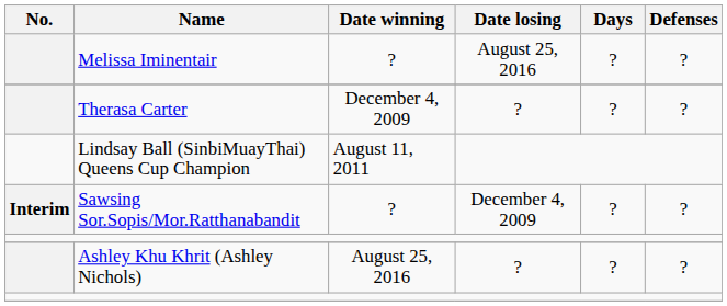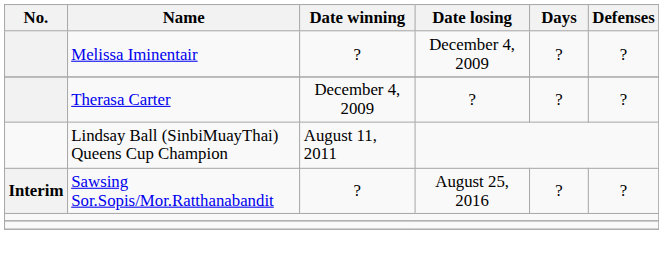 <table class="wikitable" width=100%>
 <tr>
 <th style="width:1%;">No.</th>
 <th style="width:37%;">Name</th>
 <th style="width:20%;">Date winning</th>
 <th style="width:20%;">Date losing</th>
 <th data-sort-type="number" style="width:10%;">Days</th>
 <th data-sort-type="number" style="width:10%;">Defenses</th>
 </tr>
 <tr align=center>
 <th></th>
 <td align=left> <a href='#'>Melissa Iminentair</a></td>
 <td>?</td>
-<td>August 25, 2016</td>
+<td>December 4, 2009</td>
 <td>?</td>
 <td>?</td>
 </tr>
 <tr>
 </tr>
 <tr align=center>
 <th></th>
 <td align=left> <a href='#'>Therasa Carter</a></td>
 <td>December 4, 2009</td>
 <td>?</td>
 <td>?</td>
 <td>?</td>
 </tr>
 <tr>
 <td></td>
 <td>Lindsay Ball (SinbiMuayThai)<br>Queens Cup Champion</td>
 <td>August 11, 2011</td>
 </tr>
 <tr align=center>
 <th>Interim</th>
 <td align=left> <a href='#'>Sawsing Sor.Sopis/Mor.Ratthanabandit</a></td>
 <td>?</td>
-<td>December 4, 2009</td>
+<td>August 25, 2016</td>
 <td>?</td>
 <td>?</td>
 </tr>
 <tr>
 <td colspan="6"></td>
 </tr>
 <tr>
 </tr>
-<tr align=center>
-<th></th>
-<td align=left> <a href='#'>Ashley Khu Khrit</a> (Ashley Nichols)</td>
-<td>August 25, 2016</td>
-<td>?</td>
-<td>?</td>
-<td>?</td>
-</tr>
 <tr>
 <td colspan="6"></td>
 </tr>
 <tr>
 </tr>
 </table>
